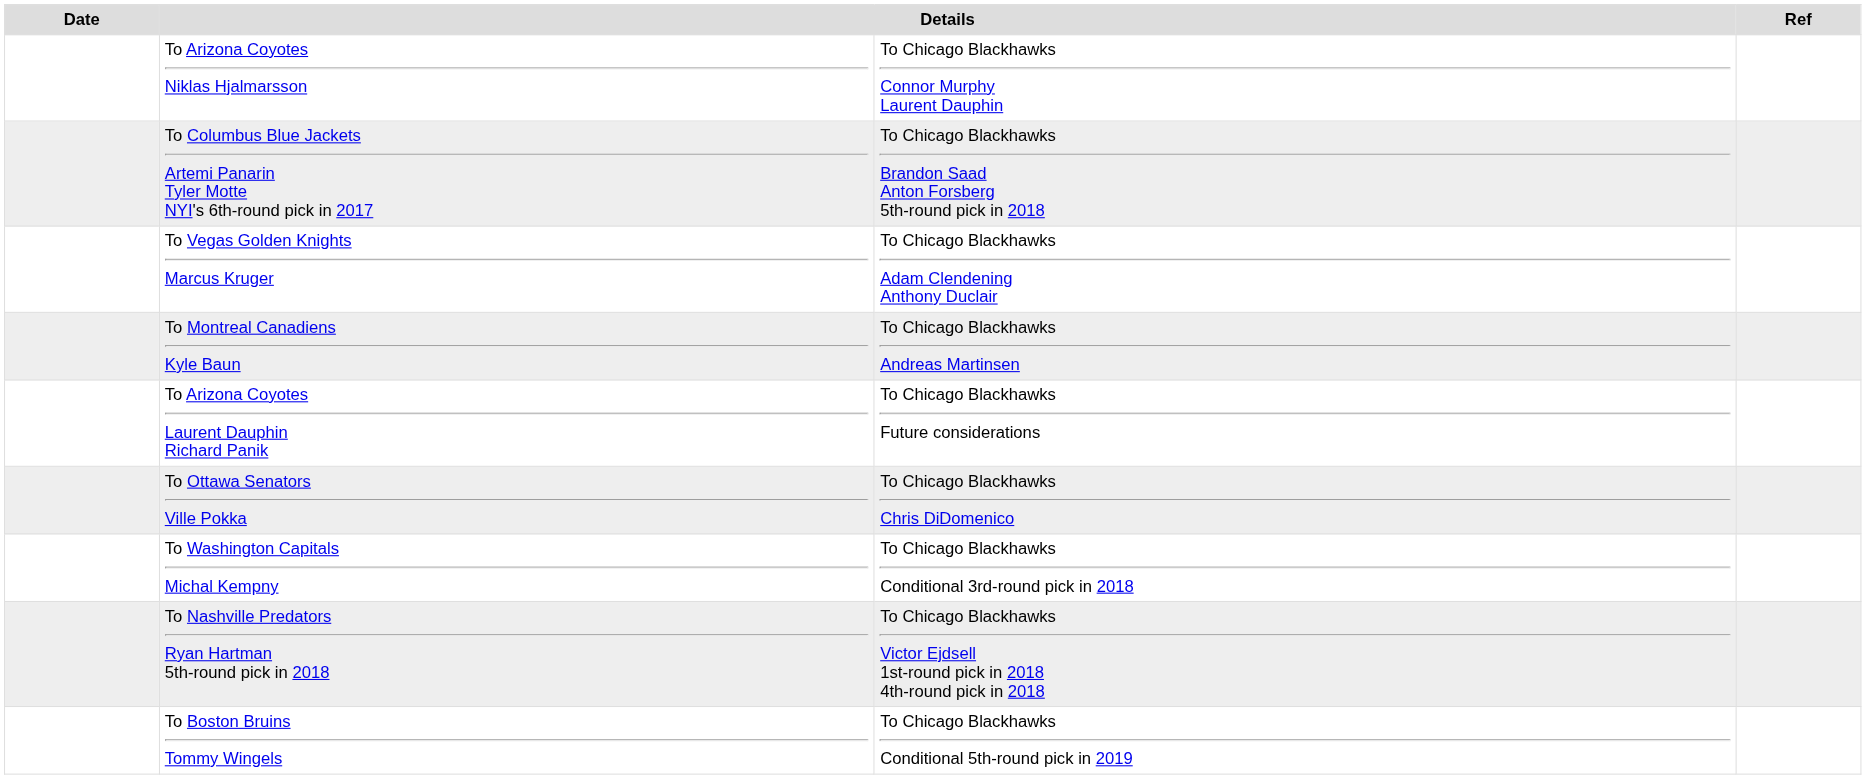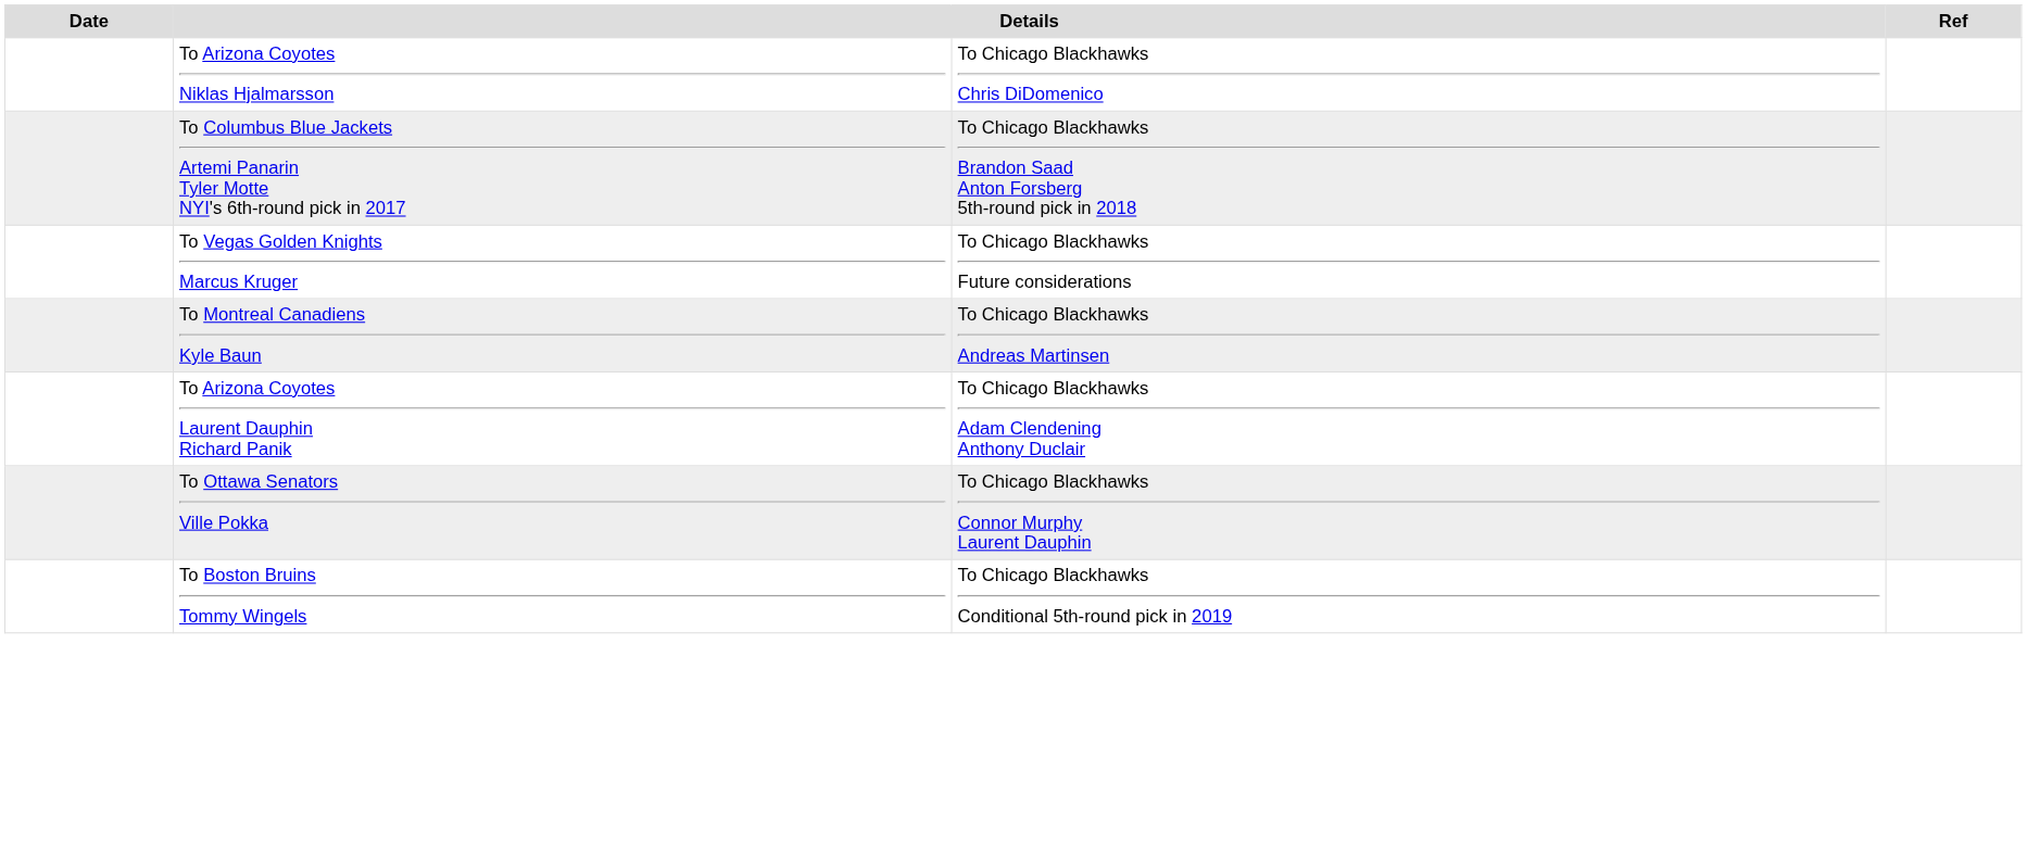 <table border=1 style="border-collapse:collapse" bordercolor="#DFDFDF" cellpadding="5" width=90%>
 <tr style="background:#ddd; text-align:center;">
 <th>Date</th>
 <th colspan="2">Details</th>
 <th>Ref</th>
 </tr>
 <tr>
 <td></td>
 <td valign="top">To <a href='#'>Arizona Coyotes</a><hr><a href='#'>Niklas Hjalmarsson</a></td>
-<td valign="top">To Chicago Blackhawks<hr><a href='#'>Connor Murphy</a><br><a href='#'>Laurent Dauphin</a></td>
+<td valign="top">To Chicago Blackhawks<hr><a href='#'>Chris DiDomenico</a></td>
 <td></td>
 </tr>
 <tr style="background:#eee;">
 <td></td>
 <td valign="top">To <a href='#'>Columbus Blue Jackets</a><hr><a href='#'>Artemi Panarin</a><br><a href='#'>Tyler Motte</a><br><a href='#'>NYI</a>'s 6th-round pick in <a href='#'>2017</a></td>
 <td valign="top">To Chicago Blackhawks<hr><a href='#'>Brandon Saad</a><br><a href='#'>Anton Forsberg</a><br>5th-round pick in <a href='#'>2018</a></td>
 <td></td>
 </tr>
 <tr>
 <td></td>
 <td valign="top">To <a href='#'>Vegas Golden Knights</a><hr><a href='#'>Marcus Kruger</a></td>
-<td valign="top">To Chicago Blackhawks<hr><a href='#'>Adam Clendening</a><br><a href='#'>Anthony Duclair</a></td>
+<td valign="top">To Chicago Blackhawks<hr>Future considerations</td>
 <td></td>
 </tr>
 <tr style="background:#eee;">
 <td></td>
 <td valign="top">To <a href='#'>Montreal Canadiens</a><hr><a href='#'>Kyle Baun</a></td>
 <td valign="top">To Chicago Blackhawks<hr><a href='#'>Andreas Martinsen</a></td>
 <td></td>
 </tr>
 <tr>
 <td></td>
 <td valign="top">To <a href='#'>Arizona Coyotes</a><hr><a href='#'>Laurent Dauphin</a><br><a href='#'>Richard Panik</a></td>
-<td valign="top">To Chicago Blackhawks<hr>Future considerations</td>
+<td valign="top">To Chicago Blackhawks<hr><a href='#'>Adam Clendening</a><br><a href='#'>Anthony Duclair</a></td>
 <td></td>
 </tr>
 <tr style="background:#eee;">
 <td></td>
 <td valign="top">To <a href='#'>Ottawa Senators</a><hr><a href='#'>Ville Pokka</a></td>
-<td valign="top">To Chicago Blackhawks<hr><a href='#'>Chris DiDomenico</a></td>
-<td></td>
-</tr>
-<tr>
-<td></td>
-<td valign="top">To <a href='#'>Washington Capitals</a><hr><a href='#'>Michal Kempny</a></td>
-<td valign="top">To Chicago Blackhawks<hr>Conditional 3rd-round pick in <a href='#'>2018</a></td>
-<td></td>
-</tr>
-<tr style="background:#eee;">
-<td></td>
-<td valign="top">To <a href='#'>Nashville Predators</a><hr><a href='#'>Ryan Hartman</a><br>5th-round pick in <a href='#'>2018</a></td>
-<td valign="top">To Chicago Blackhawks<hr><a href='#'>Victor Ejdsell</a><br>1st-round pick in <a href='#'>2018</a><br>4th-round pick in <a href='#'>2018</a></td>
+<td valign="top">To Chicago Blackhawks<hr><a href='#'>Connor Murphy</a><br><a href='#'>Laurent Dauphin</a></td>
 <td></td>
 </tr>
 <tr>
 <td></td>
 <td valign="top">To <a href='#'>Boston Bruins</a><hr><a href='#'>Tommy Wingels</a></td>
 <td valign="top">To Chicago Blackhawks<hr>Conditional 5th-round pick in <a href='#'>2019</a></td>
 <td></td>
 </tr>
 </table>
